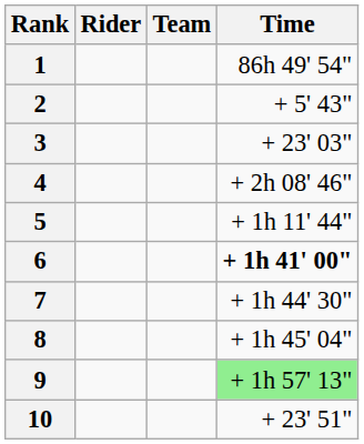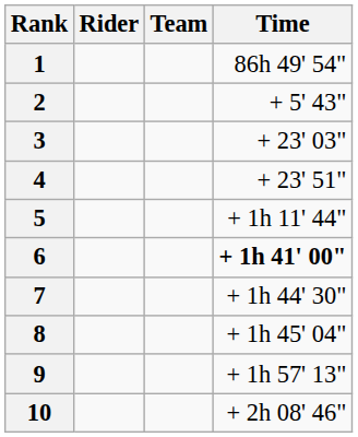 <table class="wikitable" margin-bottom:0;">
 <tr>
 <th scope="col">Rank</th>
 <th scope="col">Rider</th>
 <th scope="col">Team</th>
 <th scope="col">Time</th>
 </tr>
 <tr>
 <th scope="row">1</th>
 <td> </td>
 <td></td>
 <td align="right">86h 49' 54"</td>
 </tr>
 <tr>
 <th scope="row">2</th>
 <td></td>
 <td></td>
 <td align="right">+ 5' 43"</td>
 </tr>
 <tr>
 <th scope="row">3</th>
 <td></td>
 <td></td>
 <td align="right">+ 23' 03"</td>
 </tr>
 <tr>
 <th scope="row">4</th>
 <td></td>
 <td></td>
-<td align="right">+ 2h 08' 46"</td>
+<td align="right">+ 23' 51"</td>
 </tr>
 <tr>
 <th scope="row">5</th>
 <td></td>
 <td></td>
 <td align="right">+ 1h 11' 44"</td>
 </tr>
 <tr>
 <th scope="row">6</th>
 <td></td>
 <td></td>
 <td align="right"><strong>+ 1h 41' 00"</strong></td>
 </tr>
 <tr>
 <th scope="row">7</th>
 <td></td>
 <td></td>
 <td align="right">+ 1h 44' 30"</td>
 </tr>
 <tr>
 <th scope="row">8</th>
 <td></td>
 <td></td>
 <td align="right">+ 1h 45' 04"</td>
 </tr>
 <tr>
 <th scope="row">9</th>
 <td></td>
 <td></td>
-<td align="right" style="background: lightgreen;">+ 1h 57' 13"</td>
+<td align="right">+ 1h 57' 13"</td>
 </tr>
 <tr>
 <th scope="row">10</th>
 <td></td>
 <td></td>
-<td align="right">+ 23' 51"</td>
+<td align="right">+ 2h 08' 46"</td>
 </tr>
 </table>
